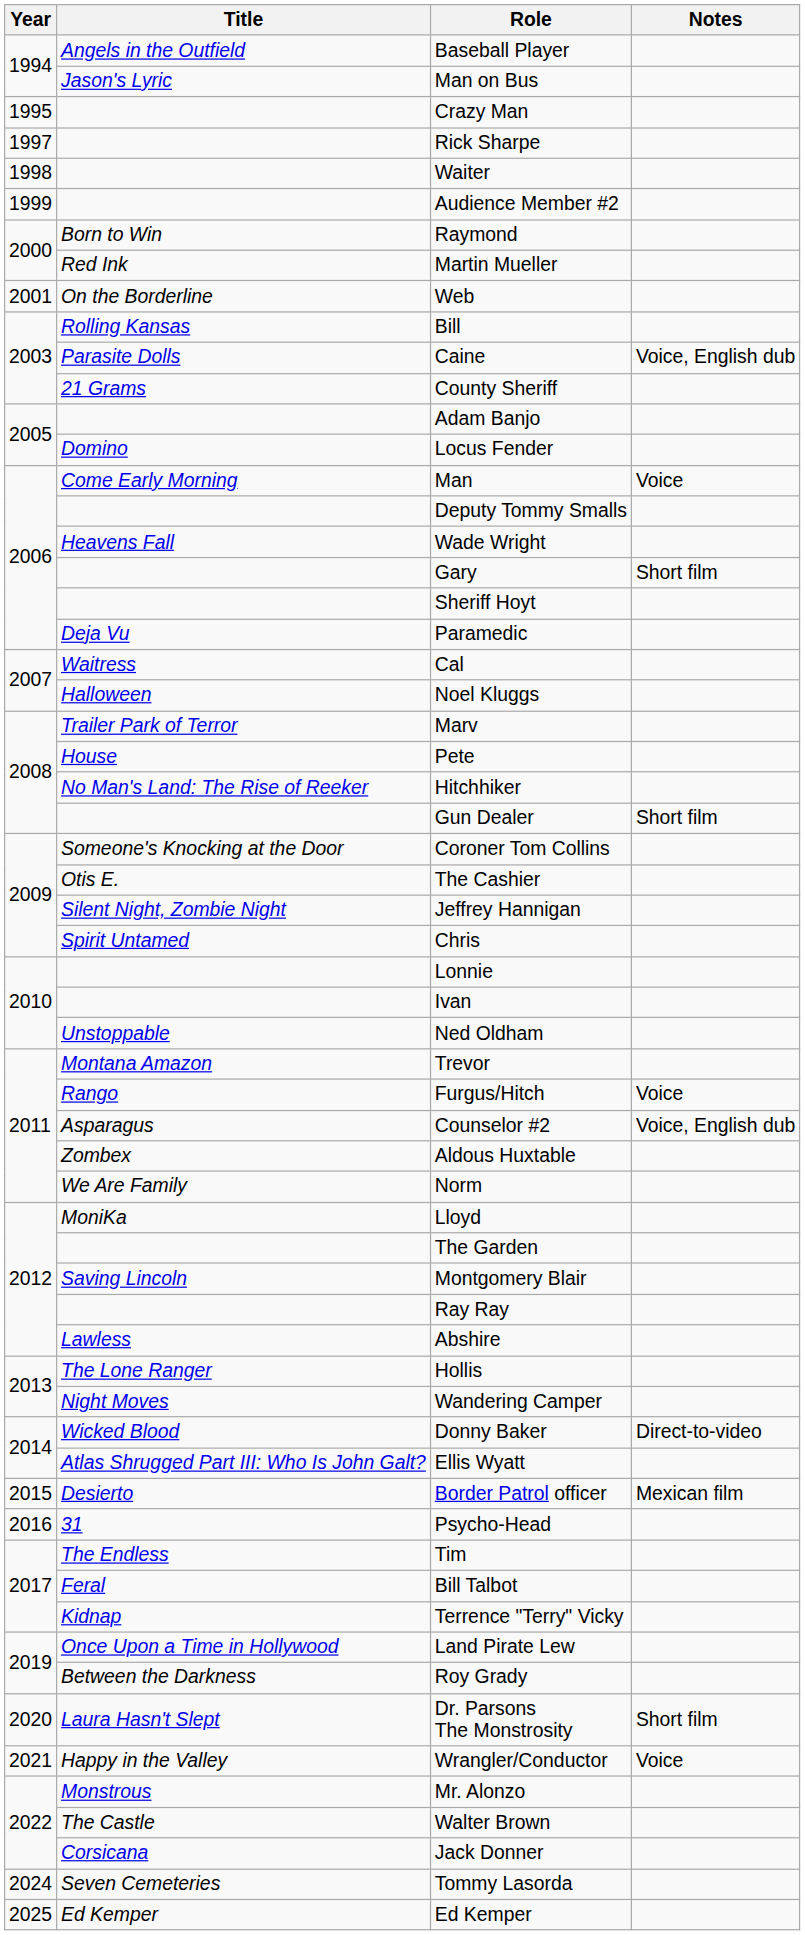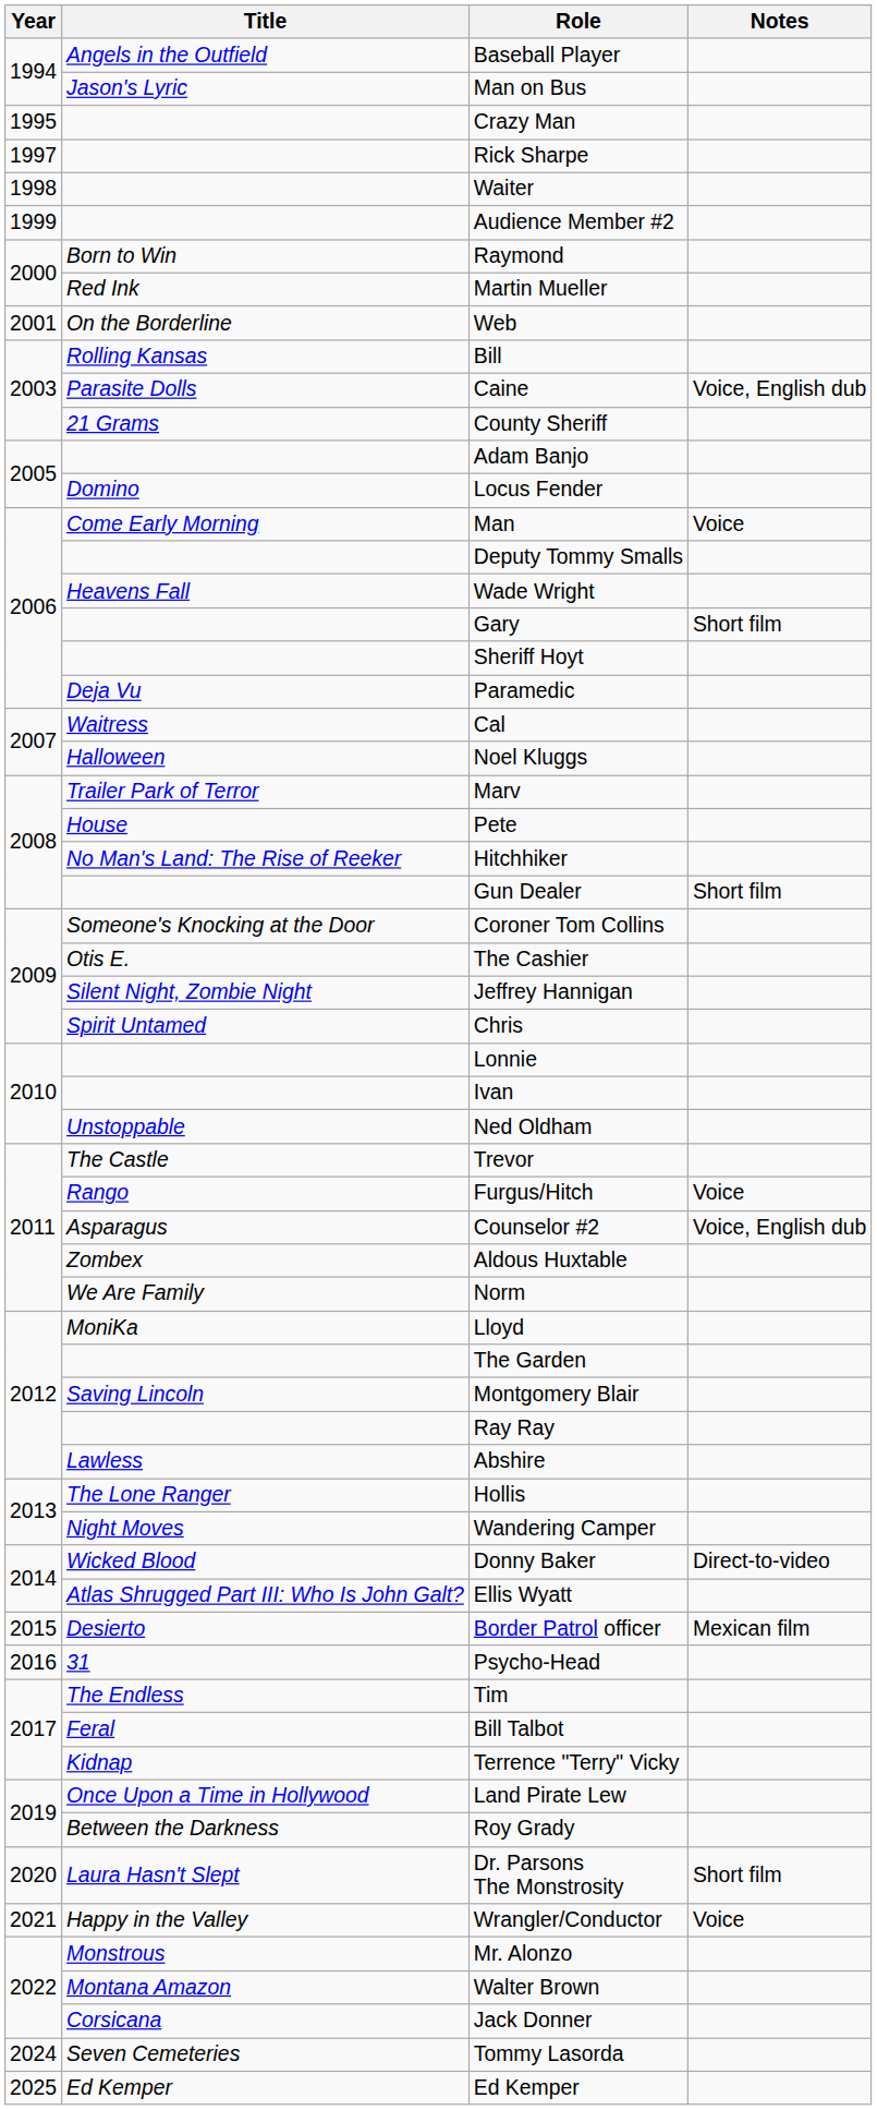 <table class="wikitable sortable">
 <tr>
 <th>Year</th>
 <th>Title</th>
 <th>Role</th>
 <th class="unsortable">Notes</th>
 </tr>
 <tr>
 <td rowspan=2>1994</td>
 <td><em><a href='#'>Angels in the Outfield</a></em></td>
 <td>Baseball Player</td>
 <td></td>
 </tr>
 <tr>
 <td><em><a href='#'>Jason's Lyric</a></em></td>
 <td>Man on Bus</td>
 <td></td>
 </tr>
 <tr>
 <td>1995</td>
 <td><em></em></td>
 <td>Crazy Man</td>
 <td></td>
 </tr>
 <tr>
 <td>1997</td>
 <td><em></em></td>
 <td>Rick Sharpe</td>
 <td></td>
 </tr>
 <tr>
 <td>1998</td>
 <td><em></em></td>
 <td>Waiter</td>
 <td></td>
 </tr>
 <tr>
 <td>1999</td>
 <td><em></em></td>
 <td>Audience Member #2</td>
 <td></td>
 </tr>
 <tr>
 <td rowspan=2>2000</td>
 <td><em>Born to Win</em></td>
 <td>Raymond</td>
 <td></td>
 </tr>
 <tr>
 <td><em>Red Ink</em></td>
 <td>Martin Mueller</td>
 <td></td>
 </tr>
 <tr>
 <td>2001</td>
 <td><em>On the Borderline</em></td>
 <td>Web</td>
 <td></td>
 </tr>
 <tr>
 <td rowspan=3>2003</td>
 <td><em><a href='#'>Rolling Kansas</a></em></td>
 <td>Bill</td>
 <td></td>
 </tr>
 <tr>
 <td><em><a href='#'>Parasite Dolls</a></em></td>
 <td>Caine</td>
 <td>Voice, English dub</td>
 </tr>
 <tr>
 <td><em><a href='#'>21 Grams</a></em></td>
 <td>County Sheriff</td>
 <td></td>
 </tr>
 <tr>
 <td rowspan=2>2005</td>
 <td><em></em></td>
 <td>Adam Banjo</td>
 <td></td>
 </tr>
 <tr>
 <td><em><a href='#'>Domino</a></em></td>
 <td>Locus Fender</td>
 <td></td>
 </tr>
 <tr>
 <td rowspan=6>2006</td>
 <td><em><a href='#'>Come Early Morning</a></em></td>
 <td>Man</td>
 <td>Voice</td>
 </tr>
 <tr>
 <td><em></em></td>
 <td>Deputy Tommy Smalls</td>
 <td></td>
 </tr>
 <tr>
 <td><em><a href='#'>Heavens Fall</a></em></td>
 <td>Wade Wright</td>
 <td></td>
 </tr>
 <tr>
 <td><em></em></td>
 <td>Gary</td>
 <td>Short film</td>
 </tr>
 <tr>
 <td><em></em></td>
 <td>Sheriff Hoyt</td>
 <td></td>
 </tr>
 <tr>
 <td><em><a href='#'>Deja Vu</a></em></td>
 <td>Paramedic</td>
 <td></td>
 </tr>
 <tr>
 <td rowspan=2>2007</td>
 <td><em><a href='#'>Waitress</a></em></td>
 <td>Cal</td>
 <td></td>
 </tr>
 <tr>
 <td><em><a href='#'>Halloween</a></em></td>
 <td>Noel Kluggs</td>
 <td></td>
 </tr>
 <tr>
 <td rowspan=4>2008</td>
 <td><em><a href='#'>Trailer Park of Terror</a></em></td>
 <td>Marv</td>
 <td></td>
 </tr>
 <tr>
 <td><em><a href='#'>House</a></em></td>
 <td>Pete</td>
 <td></td>
 </tr>
 <tr>
 <td><em><a href='#'>No Man's Land: The Rise of Reeker</a></em></td>
 <td>Hitchhiker</td>
 <td></td>
 </tr>
 <tr>
 <td><em></em></td>
 <td>Gun Dealer</td>
 <td>Short film</td>
 </tr>
 <tr>
 <td rowspan=4>2009</td>
 <td><em>Someone's Knocking at the Door</em></td>
 <td>Coroner Tom Collins</td>
 <td></td>
 </tr>
 <tr>
 <td><em>Otis E.</em></td>
 <td>The Cashier</td>
 <td></td>
 </tr>
 <tr>
 <td><em><a href='#'>Silent Night, Zombie Night</a></em></td>
 <td>Jeffrey Hannigan</td>
 <td></td>
 </tr>
 <tr>
 <td><em><a href='#'>Spirit Untamed</a></em></td>
 <td>Chris</td>
 <td></td>
 </tr>
 <tr>
 <td rowspan=3>2010</td>
 <td><em></em></td>
 <td>Lonnie</td>
 <td></td>
 </tr>
 <tr>
 <td><em></em></td>
 <td>Ivan</td>
 <td></td>
 </tr>
 <tr>
 <td><em><a href='#'>Unstoppable</a></em></td>
 <td>Ned Oldham</td>
 <td></td>
 </tr>
 <tr>
 <td rowspan=5>2011</td>
-<td><em><a href='#'>Montana Amazon</a></em></td>
+<td><em>The Castle</em></td>
 <td>Trevor</td>
 <td></td>
 </tr>
 <tr>
 <td><em><a href='#'>Rango</a></em></td>
 <td>Furgus/Hitch</td>
 <td>Voice</td>
 </tr>
 <tr>
 <td><em>Asparagus</em></td>
 <td>Counselor #2</td>
 <td>Voice, English dub</td>
 </tr>
 <tr>
 <td><em>Zombex</em></td>
 <td>Aldous Huxtable</td>
 <td></td>
 </tr>
 <tr>
 <td><em>We Are Family</em></td>
 <td>Norm</td>
 <td></td>
 </tr>
 <tr>
 <td rowspan=5>2012</td>
 <td><em>MoniKa</em></td>
 <td>Lloyd</td>
 <td></td>
 </tr>
 <tr>
 <td><em></em></td>
 <td>The Garden</td>
 <td></td>
 </tr>
 <tr>
 <td><em><a href='#'>Saving Lincoln</a></em></td>
 <td>Montgomery Blair</td>
 <td></td>
 </tr>
 <tr>
 <td><em></em></td>
 <td>Ray Ray</td>
 <td></td>
 </tr>
 <tr>
 <td><em><a href='#'>Lawless</a></em></td>
 <td>Abshire</td>
 <td></td>
 </tr>
 <tr>
 <td rowspan=2>2013</td>
 <td><a href='#'><em>The Lone Ranger</em></a></td>
 <td>Hollis</td>
 <td></td>
 </tr>
 <tr>
 <td><em><a href='#'>Night Moves</a></em></td>
 <td>Wandering Camper</td>
 <td></td>
 </tr>
 <tr>
 <td rowspan=2>2014</td>
 <td><em><a href='#'>Wicked Blood</a></em></td>
 <td>Donny Baker</td>
 <td>Direct-to-video</td>
 </tr>
 <tr>
 <td><em><a href='#'>Atlas Shrugged Part III: Who Is John Galt?</a></em></td>
 <td>Ellis Wyatt</td>
 <td></td>
 </tr>
 <tr>
 <td>2015</td>
 <td><em><a href='#'>Desierto</a></em></td>
 <td><a href='#'>Border Patrol</a> officer</td>
 <td>Mexican film</td>
 </tr>
 <tr>
 <td>2016</td>
 <td><em><a href='#'>31</a></em></td>
 <td>Psycho-Head</td>
 <td></td>
 </tr>
 <tr>
 <td rowspan=3>2017</td>
 <td><em><a href='#'>The Endless</a></em></td>
 <td>Tim</td>
 <td></td>
 </tr>
 <tr>
 <td><a href='#'><em>Feral</em></a></td>
 <td>Bill Talbot</td>
 <td></td>
 </tr>
 <tr>
 <td><em><a href='#'>Kidnap</a></em></td>
 <td>Terrence "Terry" Vicky</td>
 <td></td>
 </tr>
 <tr>
 <td rowspan=2>2019</td>
 <td><em><a href='#'>Once Upon a Time in Hollywood</a></em></td>
 <td>Land Pirate Lew</td>
 <td></td>
 </tr>
 <tr>
 <td><em>Between the Darkness</em></td>
 <td>Roy Grady</td>
 <td></td>
 </tr>
 <tr>
 <td>2020</td>
 <td><em><a href='#'>Laura Hasn't Slept</a></em></td>
 <td>Dr. Parsons<br>The Monstrosity</td>
 <td>Short film</td>
 </tr>
 <tr>
 <td>2021</td>
 <td><em>Happy in the Valley</em></td>
 <td>Wrangler/Conductor</td>
 <td>Voice</td>
 </tr>
 <tr>
 <td rowspan=3>2022</td>
 <td><em><a href='#'>Monstrous</a></em></td>
 <td>Mr. Alonzo</td>
 <td></td>
 </tr>
 <tr>
-<td><em>The Castle</em></td>
+<td><em><a href='#'>Montana Amazon</a></em></td>
 <td>Walter Brown</td>
 <td></td>
 </tr>
 <tr>
 <td><em><a href='#'>Corsicana</a></em></td>
 <td>Jack Donner</td>
 <td></td>
 </tr>
 <tr>
 <td>2024</td>
 <td><em>Seven Cemeteries</em></td>
 <td>Tommy Lasorda</td>
 <td></td>
 </tr>
 <tr>
 <td>2025</td>
 <td><em>Ed Kemper</em></td>
 <td>Ed Kemper</td>
 <td></td>
 </tr>
 </table>
